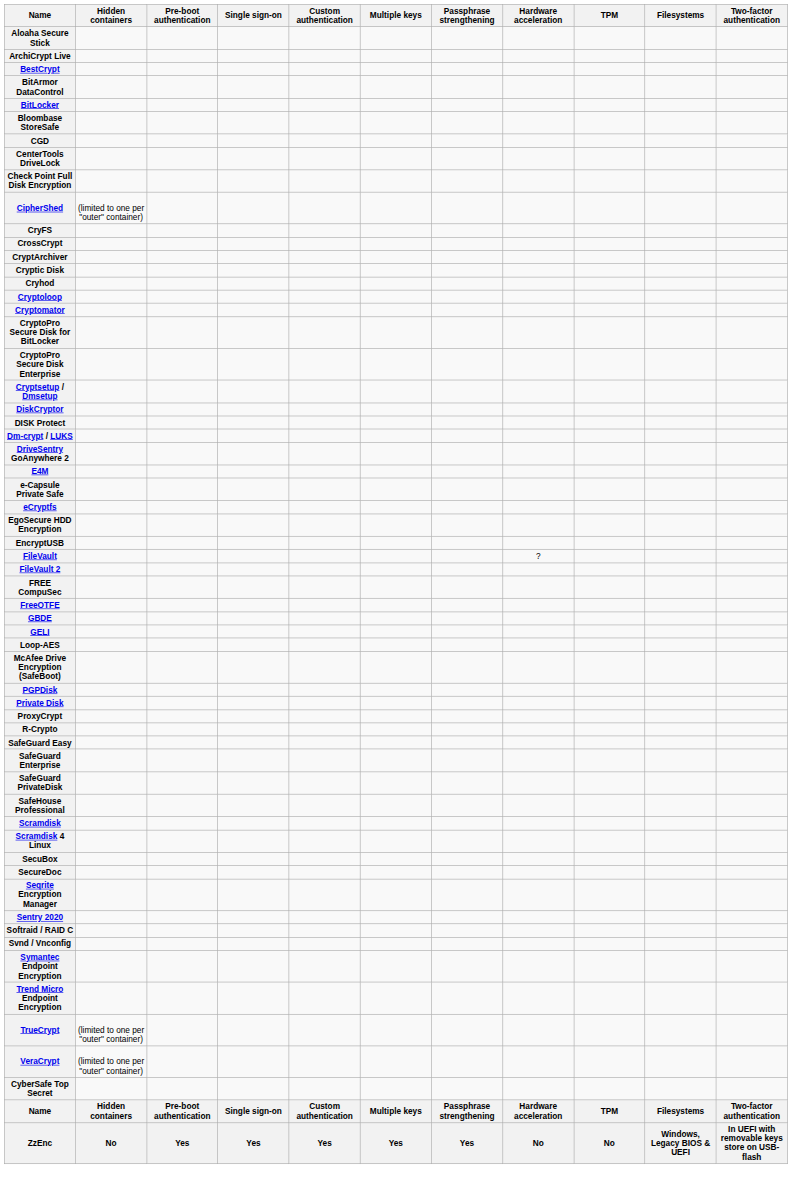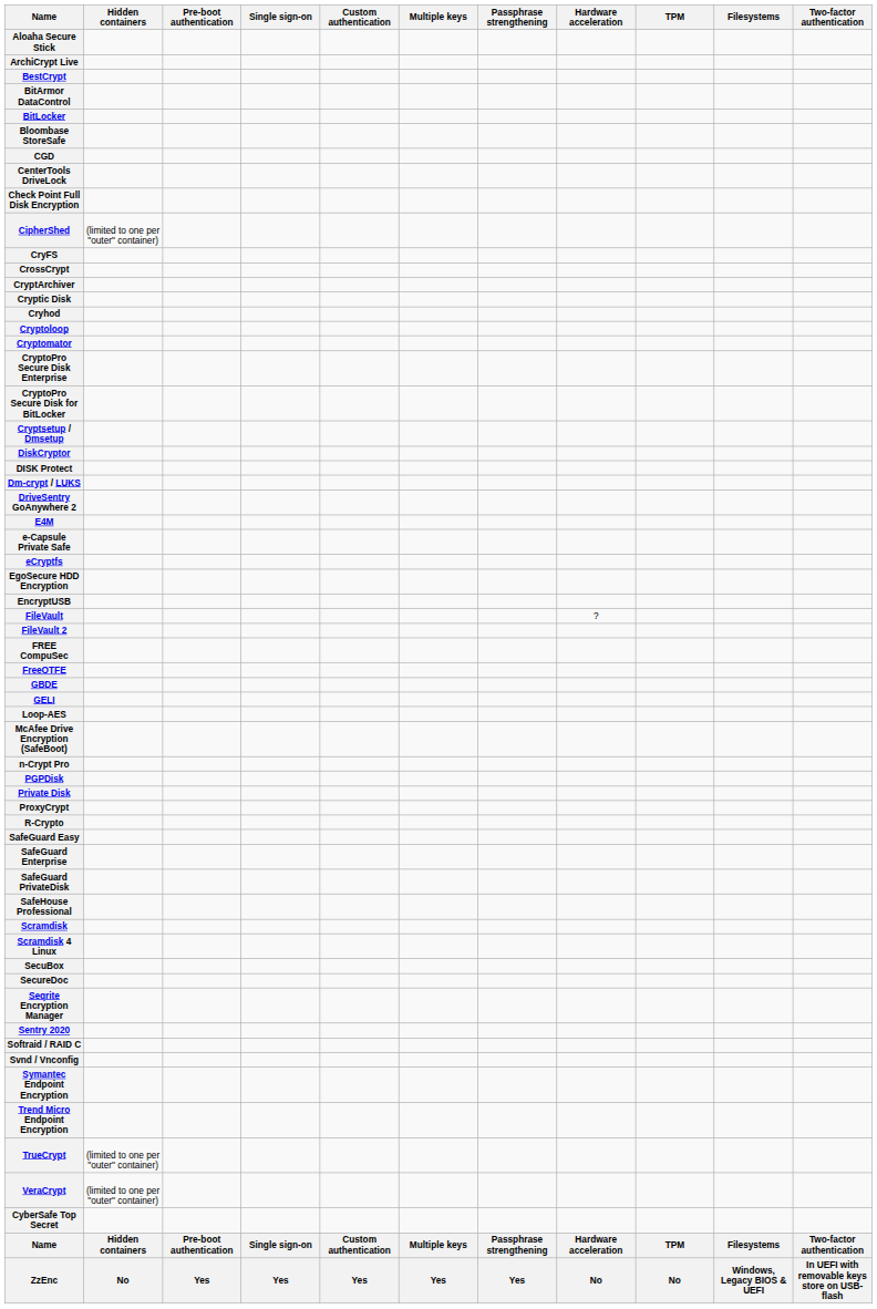 <table class="wikitable sortable" style="width: 100%; text-align: center; font-size: smaller; table-layout: fixed;">
 <tr>
 <th>Name</th>
 <th>Hidden containers</th>
 <th>Pre-boot authentication</th>
 <th>Single sign-on</th>
 <th>Custom authentication</th>
 <th>Multiple keys</th>
 <th>Passphrase strengthening</th>
 <th>Hardware acceleration</th>
 <th>TPM</th>
 <th>Filesystems</th>
 <th>Two-factor authentication</th>
 </tr>
 <tr>
 <th>Aloaha Secure Stick</th>
 <td></td>
 <td></td>
 <td></td>
 <td></td>
 <td></td>
 <td></td>
 <td></td>
 <td></td>
 <td></td>
 <td></td>
 </tr>
 <tr>
 <th>ArchiCrypt Live</th>
 <td></td>
 <td></td>
 <td></td>
 <td></td>
 <td></td>
 <td></td>
 <td></td>
 <td></td>
 <td></td>
 <td></td>
 </tr>
 <tr>
 <th><a href='#'>BestCrypt</a></th>
 <td></td>
 <td></td>
 <td></td>
 <td></td>
 <td></td>
 <td></td>
 <td></td>
 <td></td>
 <td></td>
 <td></td>
 </tr>
 <tr>
 <th>BitArmor DataControl</th>
 <td></td>
 <td></td>
 <td></td>
 <td></td>
 <td></td>
 <td></td>
 <td></td>
 <td></td>
 <td></td>
 <td></td>
 </tr>
 <tr>
 <th><a href='#'>BitLocker</a></th>
 <td></td>
 <td></td>
 <td></td>
 <td></td>
 <td></td>
 <td></td>
 <td></td>
 <td></td>
 <td> </td>
 <td> </td>
 </tr>
 <tr>
 <th>Bloombase StoreSafe</th>
 <td></td>
 <td></td>
 <td></td>
 <td></td>
 <td></td>
 <td></td>
 <td></td>
 <td></td>
 <td></td>
 <td></td>
 </tr>
 <tr>
 <th>CGD</th>
 <td></td>
 <td></td>
 <td></td>
 <td></td>
 <td></td>
 <td></td>
 <td></td>
 <td></td>
 <td></td>
 <td></td>
 </tr>
 <tr>
 <th>CenterTools DriveLock</th>
 <td></td>
 <td></td>
 <td></td>
 <td></td>
 <td></td>
 <td></td>
 <td></td>
 <td></td>
 <td></td>
 <td></td>
 </tr>
 <tr>
 <th>Check Point Full Disk Encryption</th>
 <td></td>
 <td></td>
 <td></td>
 <td></td>
 <td></td>
 <td></td>
 <td></td>
 <td></td>
 <td></td>
 <td></td>
 </tr>
 <tr>
 <th><a href='#'>CipherShed</a></th>
 <td><br>(limited to one per<br>"outer" container)</td>
 <td></td>
 <td></td>
 <td></td>
 <td></td>
 <td></td>
 <td></td>
 <td></td>
 <td></td>
 <td></td>
 </tr>
 <tr>
 <th>CryFS</th>
 <td></td>
 <td></td>
 <td></td>
 <td></td>
 <td></td>
 <td></td>
 <td></td>
 <td></td>
 <td></td>
 <td></td>
 </tr>
 <tr>
 <th>CrossCrypt</th>
 <td></td>
 <td></td>
 <td></td>
 <td></td>
 <td></td>
 <td></td>
 <td></td>
 <td></td>
 <td></td>
 <td></td>
 </tr>
 <tr>
 <th>CryptArchiver</th>
 <td></td>
 <td></td>
 <td></td>
 <td></td>
 <td></td>
 <td></td>
 <td></td>
 <td></td>
 <td></td>
 <td></td>
 </tr>
 <tr>
 <th>Cryptic Disk</th>
 <td></td>
 <td></td>
 <td></td>
 <td></td>
 <td></td>
 <td></td>
 <td></td>
 <td></td>
 <td></td>
 <td></td>
 </tr>
 <tr>
 <th>Cryhod</th>
 <td></td>
 <td></td>
 <td></td>
 <td></td>
 <td></td>
 <td></td>
 <td></td>
 <td></td>
 <td></td>
 <td></td>
 </tr>
 <tr>
 <th><a href='#'>Cryptoloop</a></th>
 <td></td>
 <td></td>
 <td></td>
 <td></td>
 <td></td>
 <td></td>
 <td></td>
 <td></td>
 <td></td>
 <td></td>
 </tr>
 <tr>
 <th><a href='#'>Cryptomator</a></th>
 <td></td>
 <td></td>
 <td></td>
 <td></td>
 <td></td>
 <td></td>
 <td></td>
 <td></td>
 <td></td>
 <td></td>
 </tr>
 <tr>
-<th>CryptoPro Secure Disk for BitLocker</th>
+<th>CryptoPro Secure Disk Enterprise</th>
 <td></td>
 <td></td>
 <td></td>
 <td></td>
 <td></td>
 <td></td>
 <td></td>
 <td></td>
 <td></td>
 <td></td>
 </tr>
 <tr>
-<th>CryptoPro Secure Disk Enterprise</th>
+<th>CryptoPro Secure Disk for BitLocker</th>
 <td></td>
 <td></td>
 <td></td>
 <td></td>
 <td></td>
 <td></td>
 <td></td>
 <td></td>
 <td></td>
 <td></td>
 </tr>
 <tr>
 <th><a href='#'>Cryptsetup</a> / <a href='#'>Dmsetup</a></th>
 <td></td>
 <td></td>
 <td></td>
 <td></td>
 <td></td>
 <td></td>
 <td></td>
 <td></td>
 <td></td>
 <td></td>
 </tr>
 <tr>
 <th><a href='#'>DiskCryptor</a></th>
 <td></td>
 <td></td>
 <td></td>
 <td></td>
 <td></td>
 <td></td>
 <td></td>
 <td></td>
 <td></td>
 <td></td>
 </tr>
 <tr>
 <th>DISK Protect</th>
 <td></td>
 <td></td>
 <td></td>
 <td></td>
 <td></td>
 <td></td>
 <td></td>
 <td></td>
 <td></td>
 <td></td>
 </tr>
 <tr>
 <th><a href='#'>Dm-crypt</a> / <a href='#'>LUKS</a></th>
 <td></td>
 <td></td>
 <td></td>
 <td></td>
 <td></td>
 <td></td>
 <td></td>
 <td> </td>
 <td></td>
 <td></td>
 </tr>
 <tr>
 <th><a href='#'>DriveSentry</a> GoAnywhere 2</th>
 <td></td>
 <td></td>
 <td></td>
 <td></td>
 <td></td>
 <td></td>
 <td></td>
 <td></td>
 <td></td>
 <td></td>
 </tr>
 <tr>
 <th><a href='#'>E4M</a></th>
 <td></td>
 <td></td>
 <td></td>
 <td></td>
 <td></td>
 <td></td>
 <td></td>
 <td></td>
 <td></td>
 <td></td>
 </tr>
 <tr>
 <th>e-Capsule Private Safe</th>
 <td></td>
 <td></td>
 <td></td>
 <td></td>
 <td></td>
 <td></td>
 <td></td>
 <td></td>
 <td></td>
 <td></td>
 </tr>
 <tr>
 <th><a href='#'>eCryptfs</a></th>
 <td></td>
 <td></td>
 <td></td>
 <td></td>
 <td></td>
 <td></td>
 <td></td>
 <td></td>
 <td></td>
 <td></td>
 </tr>
 <tr>
 <th>EgoSecure HDD Encryption</th>
 <td></td>
 <td></td>
 <td></td>
 <td></td>
 <td></td>
 <td></td>
 <td></td>
 <td></td>
 <td></td>
 <td></td>
 </tr>
 <tr>
 <th>EncryptUSB</th>
 <td></td>
 <td></td>
 <td></td>
 <td></td>
 <td></td>
 <td></td>
 <td></td>
 <td></td>
 <td></td>
 <td></td>
 </tr>
 <tr>
 <th><a href='#'>FileVault</a></th>
 <td></td>
 <td></td>
 <td></td>
 <td></td>
 <td></td>
 <td></td>
 <td>?</td>
 <td></td>
 <td></td>
 <td></td>
 </tr>
 <tr>
 <th><a href='#'>FileVault 2</a></th>
 <td></td>
 <td></td>
 <td></td>
 <td></td>
 <td></td>
 <td></td>
 <td></td>
 <td></td>
 <td></td>
 <td></td>
 </tr>
 <tr>
 <th>FREE CompuSec</th>
 <td></td>
 <td></td>
 <td></td>
 <td></td>
 <td></td>
 <td></td>
 <td></td>
 <td></td>
 <td></td>
 <td></td>
 </tr>
 <tr>
 <th><a href='#'>FreeOTFE</a></th>
 <td></td>
 <td></td>
 <td></td>
 <td></td>
 <td></td>
 <td></td>
 <td></td>
 <td></td>
 <td></td>
 <td></td>
 </tr>
 <tr>
 <th><a href='#'>GBDE</a></th>
 <td></td>
 <td></td>
 <td></td>
 <td></td>
 <td></td>
 <td></td>
 <td></td>
 <td></td>
 <td></td>
 <td></td>
 </tr>
 <tr>
 <th><a href='#'>GELI</a></th>
 <td></td>
 <td></td>
 <td></td>
 <td></td>
 <td></td>
 <td></td>
 <td></td>
 <td></td>
 <td></td>
 <td></td>
 </tr>
 <tr>
 <th>Loop-AES</th>
 <td></td>
 <td></td>
 <td></td>
 <td></td>
 <td></td>
 <td></td>
 <td></td>
 <td></td>
 <td></td>
 <td></td>
 </tr>
 <tr>
 <th>McAfee Drive Encryption (SafeBoot)</th>
+<td></td>
+<td></td>
+<td></td>
+<td></td>
+<td></td>
+<td></td>
+<td></td>
+<td></td>
+<td></td>
+<td></td>
+</tr>
+<tr>
+<th>n-Crypt Pro</th>
 <td></td>
 <td></td>
 <td></td>
 <td></td>
 <td></td>
 <td></td>
 <td></td>
 <td></td>
 <td></td>
 <td></td>
 </tr>
 <tr>
 <th><a href='#'>PGPDisk</a></th>
 <td></td>
 <td></td>
 <td></td>
 <td></td>
 <td></td>
 <td></td>
 <td></td>
 <td></td>
 <td></td>
 <td></td>
 </tr>
 <tr>
 <th><a href='#'>Private Disk</a></th>
 <td></td>
 <td></td>
 <td></td>
 <td></td>
 <td></td>
 <td></td>
 <td></td>
 <td></td>
 <td></td>
 <td></td>
 </tr>
 <tr>
 <th>ProxyCrypt</th>
 <td></td>
 <td></td>
 <td></td>
 <td></td>
 <td></td>
 <td></td>
 <td></td>
 <td></td>
 <td></td>
 <td></td>
 </tr>
 <tr>
 <th>R-Crypto</th>
 <td></td>
 <td></td>
 <td></td>
 <td></td>
 <td></td>
 <td></td>
 <td></td>
 <td></td>
 <td></td>
 <td></td>
 </tr>
 <tr>
 <th>SafeGuard Easy</th>
 <td></td>
 <td></td>
 <td></td>
 <td></td>
 <td></td>
 <td></td>
 <td></td>
 <td></td>
 <td></td>
 <td></td>
 </tr>
 <tr>
 <th>SafeGuard Enterprise</th>
 <td></td>
 <td></td>
 <td></td>
 <td></td>
 <td></td>
 <td></td>
 <td></td>
 <td></td>
 <td></td>
 <td></td>
 </tr>
 <tr>
 <th>SafeGuard PrivateDisk</th>
 <td></td>
 <td></td>
 <td></td>
 <td></td>
 <td></td>
 <td></td>
 <td></td>
 <td></td>
 <td></td>
 <td></td>
 </tr>
 <tr>
 <th>SafeHouse Professional</th>
 <td></td>
 <td></td>
 <td></td>
 <td></td>
 <td></td>
 <td></td>
 <td></td>
 <td></td>
 <td></td>
 <td></td>
 </tr>
 <tr>
 <th><a href='#'>Scramdisk</a></th>
 <td></td>
 <td></td>
 <td></td>
 <td></td>
 <td></td>
 <td></td>
 <td></td>
 <td></td>
 <td></td>
 <td></td>
 </tr>
 <tr>
 <th><a href='#'>Scramdisk</a> 4 Linux</th>
 <td></td>
 <td></td>
 <td></td>
 <td></td>
 <td></td>
 <td></td>
 <td></td>
 <td></td>
 <td></td>
 <td></td>
 </tr>
 <tr>
 <th>SecuBox</th>
 <td></td>
 <td></td>
 <td></td>
 <td></td>
 <td></td>
 <td></td>
 <td></td>
 <td></td>
 <td></td>
 <td></td>
 </tr>
 <tr>
 <th>SecureDoc</th>
 <td></td>
 <td></td>
 <td></td>
 <td></td>
 <td></td>
 <td></td>
 <td></td>
 <td></td>
 <td></td>
 <td></td>
 </tr>
 <tr>
 <th><a href='#'>Seqrite</a> Encryption Manager</th>
 <td></td>
 <td></td>
 <td></td>
 <td></td>
 <td></td>
 <td></td>
 <td></td>
 <td></td>
 <td></td>
 <td></td>
 </tr>
 <tr>
 <th><a href='#'>Sentry 2020</a></th>
 <td></td>
 <td></td>
 <td></td>
 <td></td>
 <td></td>
 <td></td>
 <td></td>
 <td></td>
 <td></td>
 <td></td>
 </tr>
 <tr>
 <th>Softraid / RAID C</th>
 <td></td>
 <td></td>
 <td></td>
 <td></td>
 <td></td>
 <td></td>
 <td></td>
 <td></td>
 <td></td>
 <td></td>
 </tr>
 <tr>
 <th>Svnd / Vnconfig</th>
 <td></td>
 <td></td>
 <td></td>
 <td></td>
 <td></td>
 <td></td>
 <td></td>
 <td></td>
 <td></td>
 <td></td>
 </tr>
 <tr>
 <th><a href='#'>Symantec</a> Endpoint Encryption</th>
 <td></td>
 <td></td>
 <td></td>
 <td></td>
 <td></td>
 <td></td>
 <td></td>
 <td></td>
 <td></td>
 <td></td>
 </tr>
 <tr>
 <th><a href='#'>Trend Micro</a> Endpoint Encryption</th>
 <td></td>
 <td></td>
 <td></td>
 <td></td>
 <td></td>
 <td></td>
 <td></td>
 <td></td>
 <td></td>
 <td></td>
 </tr>
 <tr>
 <th><a href='#'>TrueCrypt</a> </th>
 <td><br>(limited to one per<br>"outer" container)</td>
 <td></td>
 <td></td>
 <td></td>
 <td></td>
 <td></td>
 <td></td>
 <td></td>
 <td></td>
 <td></td>
 </tr>
 <tr>
 <th><a href='#'>VeraCrypt</a></th>
 <td><br>(limited to one per<br>"outer" container)</td>
 <td></td>
 <td></td>
 <td></td>
 <td></td>
 <td></td>
 <td></td>
 <td></td>
 <td></td>
 <td></td>
 </tr>
 <tr>
 <th>CyberSafe Top Secret</th>
 <td></td>
 <td></td>
 <td></td>
 <td></td>
 <td></td>
 <td></td>
 <td></td>
 <td></td>
 <td></td>
 <td></td>
 </tr>
 <tr class="sortbottom">
 <th>Name</th>
 <th>Hidden containers</th>
 <th>Pre-boot authentication</th>
 <th>Single sign-on</th>
 <th>Custom authentication</th>
 <th>Multiple keys</th>
 <th>Passphrase strengthening</th>
 <th>Hardware acceleration</th>
 <th>TPM</th>
 <th>Filesystems</th>
 <th>Two-factor authentication</th>
 </tr>
 <tr>
 <th>ZzEnc</th>
 <th>No</th>
 <th>Yes</th>
 <th>Yes</th>
 <th>Yes</th>
 <th>Yes</th>
 <th>Yes</th>
 <th>No</th>
 <th>No</th>
 <th>Windows, Legacy BIOS & UEFI</th>
 <th>In UEFI with removable keys store on USB-flash</th>
 </tr>
 </table>
